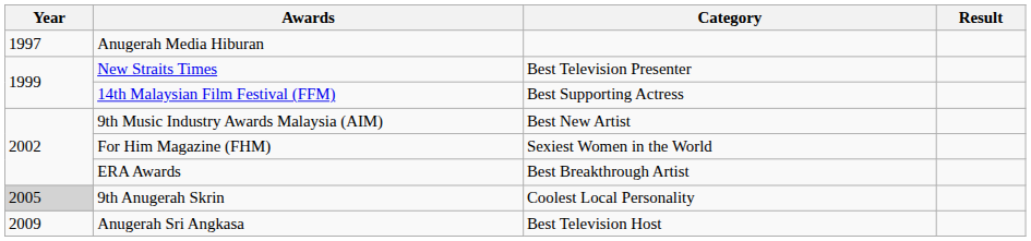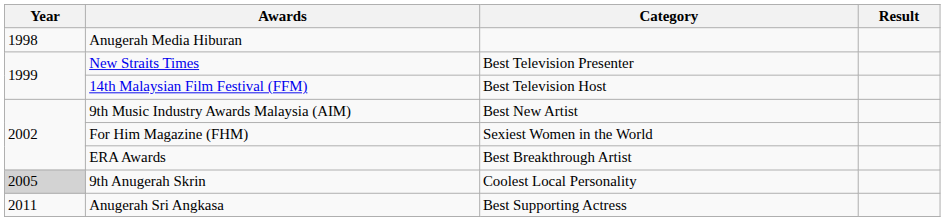 <table class="wikitable">
 <tr>
 <th scope="col" style="width:5em;">Year</th>
 <th scope="col" style="width:26em;">Awards</th>
 <th scope="col" style="width:25em;">Category</th>
 <th scope="col" style="width:5em;">Result</th>
 </tr>
 <tr>
-<td>1997</td>
+<td>1998</td>
 <td>Anugerah Media Hiburan</td>
 <td></td>
 <td></td>
 </tr>
 <tr>
 <td rowspan="2">1999</td>
 <td><a href='#'>New Straits Times</a></td>
 <td>Best Television Presenter</td>
 <td></td>
 </tr>
 <tr>
 <td><a href='#'>14th Malaysian Film Festival (FFM)</a></td>
-<td>Best Supporting Actress</td>
+<td>Best Television Host</td>
 <td></td>
 </tr>
 <tr>
 <td rowspan="3">2002</td>
 <td>9th Music Industry Awards Malaysia (AIM)</td>
 <td>Best New Artist</td>
 <td></td>
 </tr>
 <tr>
 <td>For Him Magazine (FHM)</td>
 <td>Sexiest Women in the World</td>
 <td></td>
 </tr>
 <tr>
 <td>ERA Awards</td>
 <td>Best Breakthrough Artist</td>
 <td></td>
 </tr>
 <tr>
 <td style="background: lightgrey;">2005</td>
 <td>9th Anugerah Skrin</td>
 <td>Coolest Local Personality</td>
 <td></td>
 </tr>
 <tr>
-<td>2009</td>
+<td>2011</td>
 <td>Anugerah Sri Angkasa</td>
-<td>Best Television Host</td>
+<td>Best Supporting Actress</td>
 <td></td>
 </tr>
 </table>
